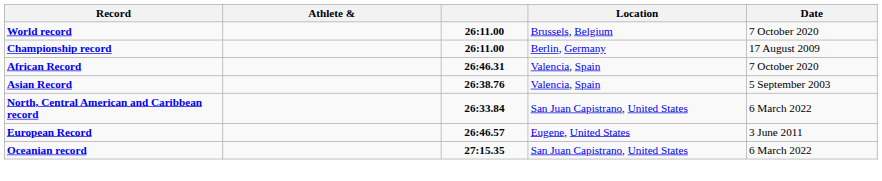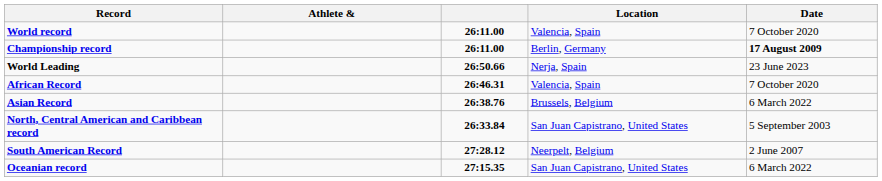 <table class="wikitable">
 <tr>
 <th width=25% align=center>Record</th>
 <th width=25% align=center>Athlete & </th>
 <th width=10% align=center></th>
 <th width=25% align=center>Location</th>
 <th width=15% align=center>Date</th>
 </tr>
 <tr>
 <td><strong><a href='#'>World record</a></strong></td>
 <td></td>
 <td align=center><strong>26:11.00</strong></td>
-<td><a href='#'>Brussels</a>, <a href='#'>Belgium</a></td>
+<td><a href='#'>Valencia</a>, <a href='#'>Spain</a></td>
 <td>7 October 2020</td>
 </tr>
 <tr>
 <td><strong><a href='#'>Championship record</a></strong></td>
 <td></td>
 <td align=center><strong>26:11.00</strong></td>
 <td><a href='#'>Berlin</a>, <a href='#'>Germany</a></td>
-<td>17 August 2009</td>
+<td><strong>17 August 2009</strong></td>
+</tr>
+<tr>
+<td><strong>World Leading</strong></td>
+<td></td>
+<td align=center><strong>26:50.66</strong></td>
+<td><a href='#'>Nerja</a>, <a href='#'>Spain</a></td>
+<td>23 June 2023</td>
 </tr>
 <tr>
 <td><strong><a href='#'>African Record</a></strong></td>
 <td></td>
 <td align=center><strong>26:46.31</strong></td>
 <td><a href='#'>Valencia</a>, <a href='#'>Spain</a></td>
 <td>7 October 2020</td>
 </tr>
 <tr>
 <td><strong><a href='#'>Asian Record</a></strong></td>
 <td></td>
 <td align=center><strong>26:38.76</strong></td>
-<td><a href='#'>Valencia</a>, <a href='#'>Spain</a></td>
-<td>5 September 2003</td>
+<td><a href='#'>Brussels</a>, <a href='#'>Belgium</a></td>
+<td>6 March 2022</td>
 </tr>
 <tr>
 <td><strong><a href='#'>North, Central American and Caribbean record</a></strong></td>
 <td></td>
 <td align=center><strong>26:33.84</strong></td>
 <td><a href='#'>San Juan Capistrano</a>, <a href='#'>United States</a></td>
-<td>6 March 2022</td>
+<td>5 September 2003</td>
 </tr>
 <tr>
-<td><strong><a href='#'>European Record</a></strong></td>
+<td><strong><a href='#'>South American Record</a></strong></td>
 <td></td>
-<td align=center><strong>26:46.57</strong></td>
-<td><a href='#'>Eugene</a>, <a href='#'>United States</a></td>
-<td>3 June 2011</td>
+<td align=center><strong>27:28.12</strong></td>
+<td><a href='#'>Neerpelt</a>, <a href='#'>Belgium</a></td>
+<td>2 June 2007</td>
 </tr>
 <tr>
 <td><strong><a href='#'>Oceanian record</a></strong></td>
 <td></td>
 <td align=center><strong>27:15.35</strong></td>
 <td><a href='#'>San Juan Capistrano</a>, <a href='#'>United States</a></td>
 <td>6 March 2022</td>
 </tr>
 </table>
